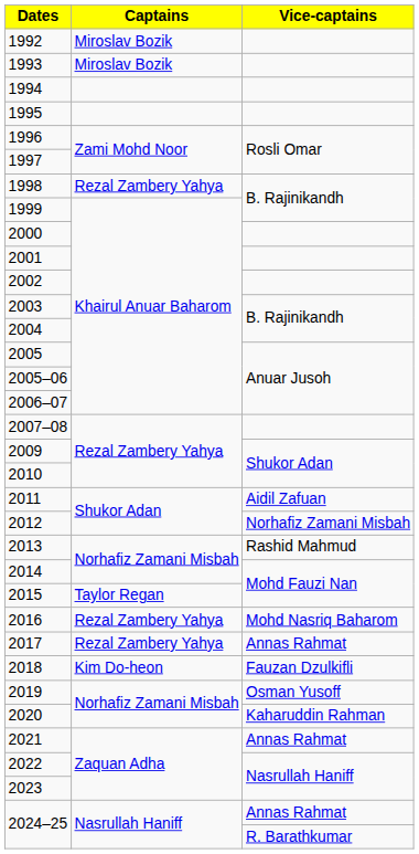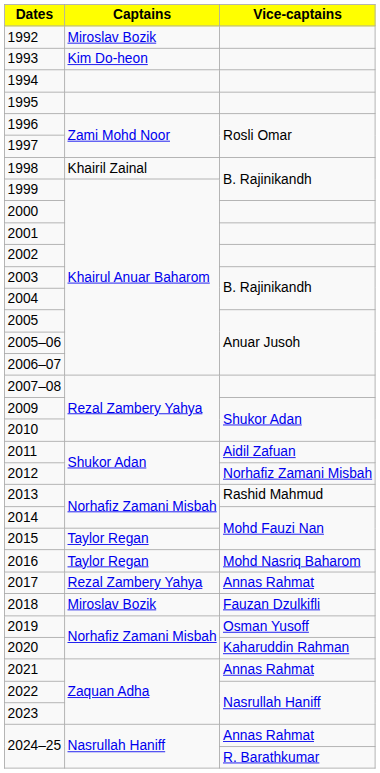 <table class="wikitable">
 <tr>
 <th style="background:Yellow; color:Black;">Dates</th>
 <th style="background:Yellow; color:Black;">Captains</th>
 <th style="background:Yellow; color:Black;">Vice-captains</th>
 </tr>
 <tr>
 <td>1992</td>
 <td> <a href='#'>Miroslav Bozik</a></td>
 <td></td>
 </tr>
 <tr>
 <td>1993</td>
-<td> <a href='#'>Miroslav Bozik</a></td>
+<td> <a href='#'>Kim Do-heon</a></td>
 <td></td>
 </tr>
 <tr>
 <td>1994</td>
 <td></td>
 <td></td>
 </tr>
 <tr>
 <td>1995</td>
 <td></td>
 <td></td>
 </tr>
 <tr>
 <td>1996</td>
 <td rowspan="2"> <a href='#'>Zami Mohd Noor</a></td>
 <td rowspan="2"> Rosli Omar</td>
 </tr>
 <tr>
 <td>1997</td>
 </tr>
 <tr>
 <td>1998</td>
-<td> <a href='#'>Rezal Zambery Yahya</a></td>
+<td> Khairil Zainal</td>
 <td rowspan="2"> B. Rajinikandh</td>
 </tr>
 <tr>
 <td>1999</td>
 <td rowspan="9"> <a href='#'>Khairul Anuar Baharom</a></td>
 </tr>
 <tr>
 <td>2000</td>
 <td></td>
 </tr>
 <tr>
 <td>2001</td>
 <td></td>
 </tr>
 <tr>
 <td>2002</td>
 <td></td>
 </tr>
 <tr>
 <td>2003</td>
 <td rowspan="2"> B. Rajinikandh</td>
 </tr>
 <tr>
 <td>2004</td>
 </tr>
 <tr>
 <td>2005</td>
 <td rowspan="3"> Anuar Jusoh</td>
 </tr>
 <tr>
 <td>2005–06</td>
 </tr>
 <tr>
 <td>2006–07</td>
 </tr>
 <tr>
 <td>2007–08</td>
 <td rowspan="3"> <a href='#'>Rezal Zambery Yahya</a></td>
 <td></td>
 </tr>
 <tr>
 <td>2009</td>
 <td rowspan="2"> <a href='#'>Shukor Adan</a></td>
 </tr>
 <tr>
 <td>2010</td>
 </tr>
 <tr>
 <td>2011</td>
 <td rowspan="2"> <a href='#'>Shukor Adan</a></td>
 <td> <a href='#'>Aidil Zafuan</a></td>
 </tr>
 <tr>
 <td>2012</td>
 <td> <a href='#'>Norhafiz Zamani Misbah</a></td>
 </tr>
 <tr>
 <td>2013</td>
 <td rowspan="2"> <a href='#'>Norhafiz Zamani Misbah</a></td>
 <td> Rashid Mahmud</td>
 </tr>
 <tr>
 <td>2014</td>
 <td rowspan="2"> <a href='#'>Mohd Fauzi Nan</a></td>
 </tr>
 <tr>
 <td>2015</td>
 <td> <a href='#'>Taylor Regan</a></td>
 </tr>
 <tr>
 <td>2016</td>
-<td> <a href='#'>Rezal Zambery Yahya</a></td>
+<td> <a href='#'>Taylor Regan</a></td>
 <td> <a href='#'>Mohd Nasriq Baharom</a></td>
 </tr>
 <tr>
 <td>2017</td>
 <td> <a href='#'>Rezal Zambery Yahya</a></td>
 <td> <a href='#'>Annas Rahmat</a></td>
 </tr>
 <tr>
 <td>2018</td>
-<td> <a href='#'>Kim Do-heon</a></td>
+<td> <a href='#'>Miroslav Bozik</a></td>
 <td> <a href='#'>Fauzan Dzulkifli</a></td>
 </tr>
 <tr>
 <td>2019</td>
 <td rowspan="2"> <a href='#'>Norhafiz Zamani Misbah</a></td>
 <td> <a href='#'>Osman Yusoff</a></td>
 </tr>
 <tr>
 <td>2020</td>
 <td> <a href='#'>Kaharuddin Rahman</a></td>
 </tr>
 <tr>
 <td>2021</td>
 <td rowspan="3"> <a href='#'>Zaquan Adha</a></td>
 <td> <a href='#'>Annas Rahmat</a></td>
 </tr>
 <tr>
 <td>2022</td>
 <td rowspan="2"> <a href='#'>Nasrullah Haniff</a></td>
 </tr>
 <tr>
 <td>2023</td>
 </tr>
 <tr>
 <td rowspan="2">2024–25</td>
 <td rowspan="2"> <a href='#'>Nasrullah Haniff</a></td>
 <td> <a href='#'>Annas Rahmat</a></td>
 </tr>
 <tr>
 <td> <a href='#'>R. Barathkumar</a></td>
 </tr>
 </table>
